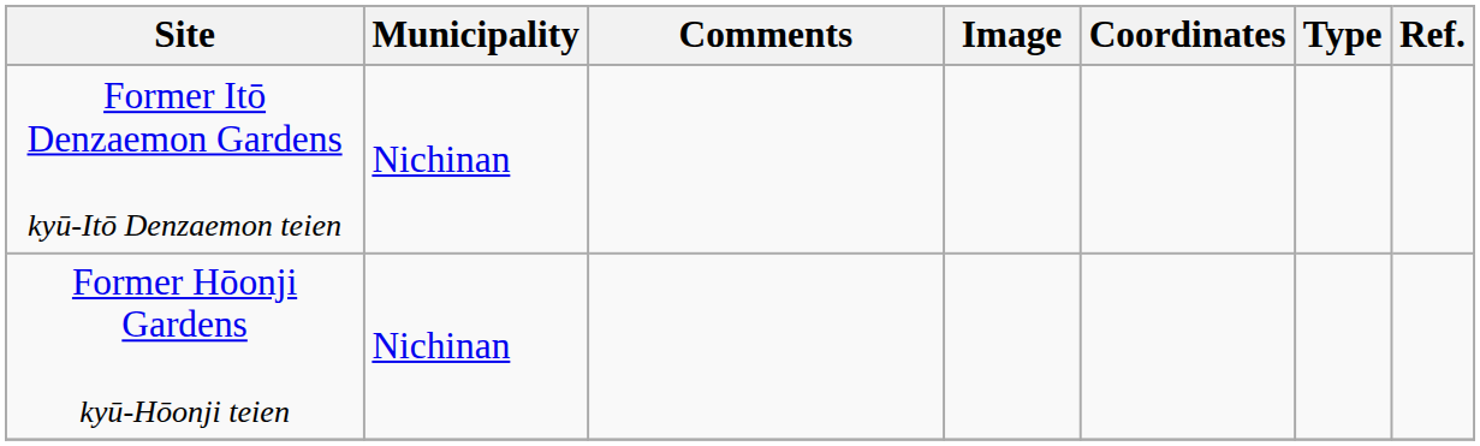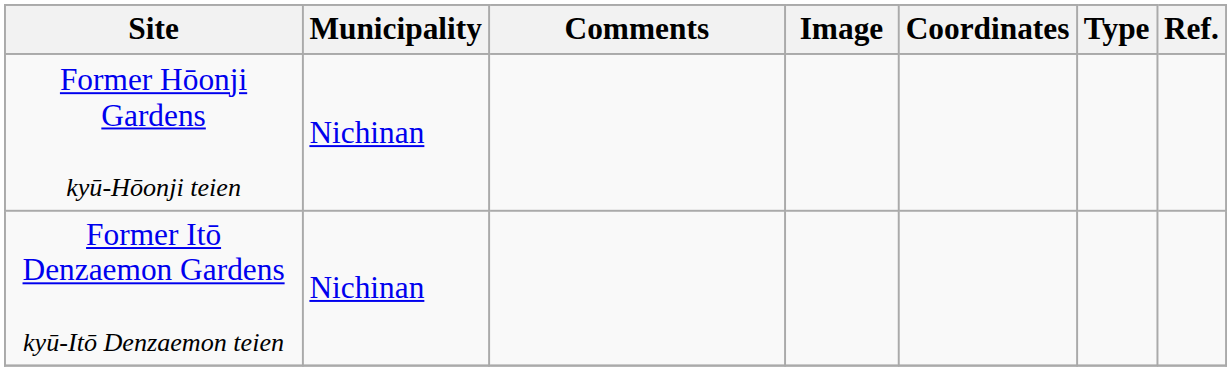 <table class="wikitable sortable"  style="width:100%;">
 <tr>
 <th width="30%" align="left">Site</th>
 <th width="10%" align="left">Municipality</th>
 <th width="30%" align="left" class="unsortable">Comments</th>
 <th width="10%" align="left"  class="unsortable">Image</th>
 <th width="10%" align="left" class="unsortable">Coordinates</th>
 <th width="5%" align="left">Type</th>
 <th width="5%" align="left"  class="unsortable">Ref.</th>
 </tr>
 <tr>
-<td align="center"><a href='#'>Former Itō Denzaemon Gardens</a><br><br><small><em>kyū-Itō Denzaemon teien</em></small></td>
+<td align="center"><a href='#'>Former Hōonji Gardens</a><br><br><small><em>kyū-Hōonji teien</em></small></td>
 <td><a href='#'>Nichinan</a></td>
 <td></td>
 <td></td>
 <td></td>
 <td></td>
 <td></td>
 </tr>
 <tr>
-<td align="center"><a href='#'>Former Hōonji Gardens</a><br><br><small><em>kyū-Hōonji teien</em></small></td>
+<td align="center"><a href='#'>Former Itō Denzaemon Gardens</a><br><br><small><em>kyū-Itō Denzaemon teien</em></small></td>
 <td><a href='#'>Nichinan</a></td>
 <td></td>
 <td></td>
 <td></td>
 <td></td>
 <td></td>
 </tr>
 <tr>
 </tr>
 </table>
